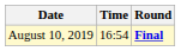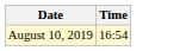 <table class="wikitable">
 <tr>
 <th>Date</th>
 <th>Time</th>
-<th>Round</th>
 </tr>
 <tr style=background:lemonchiffon>
 <td>August 10, 2019</td>
 <td>16:54</td>
-<td><strong><a href='#'>Final</a></strong></td>
 </tr>
 </table>
